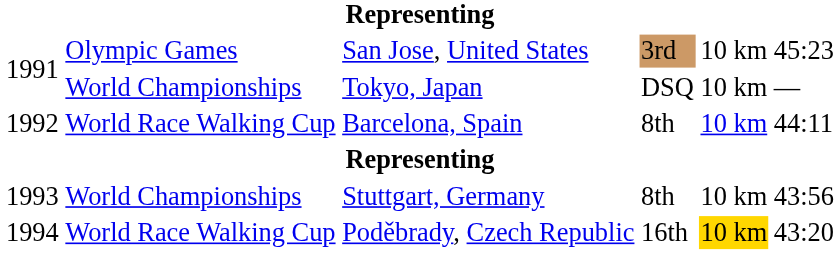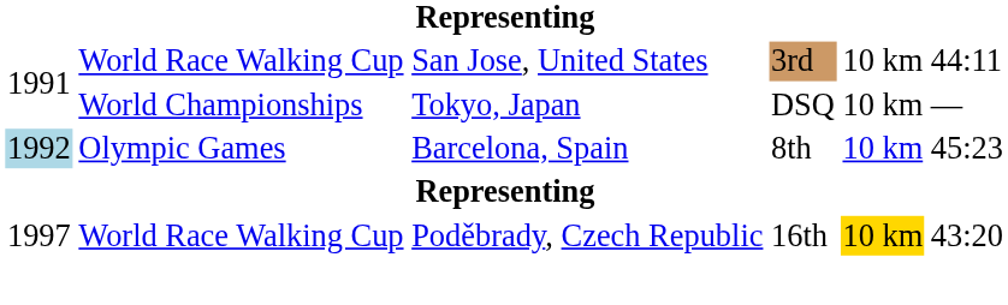 <table>
 <tr>
 <th colspan="6">Representing </th>
 </tr>
 <tr>
 <td rowspan=2>1991</td>
-<td><a href='#'>Olympic Games</a></td>
+<td><a href='#'>World Race Walking Cup</a></td>
 <td><a href='#'>San Jose</a>, <a href='#'>United States</a></td>
 <td bgcolor="cc9966">3rd</td>
 <td>10 km</td>
-<td>45:23</td>
+<td>44:11</td>
 </tr>
 <tr>
 <td><a href='#'>World Championships</a></td>
 <td><a href='#'>Tokyo, Japan</a></td>
 <td>DSQ</td>
 <td>10 km</td>
 <td>—</td>
 </tr>
 <tr>
-<td>1992</td>
-<td><a href='#'>World Race Walking Cup</a></td>
+<td style="background: lightblue;">1992</td>
+<td><a href='#'>Olympic Games</a></td>
 <td><a href='#'>Barcelona, Spain</a></td>
 <td>8th</td>
 <td><a href='#'>10 km</a></td>
-<td>44:11</td>
+<td>45:23</td>
 </tr>
 <tr>
 <th colspan="6">Representing </th>
 </tr>
 <tr>
-<td>1993</td>
-<td><a href='#'>World Championships</a></td>
-<td><a href='#'>Stuttgart, Germany</a></td>
-<td>8th</td>
-<td>10 km</td>
-<td>43:56</td>
-</tr>
-<tr>
-<td>1994</td>
+<td>1997</td>
 <td><a href='#'>World Race Walking Cup</a></td>
 <td><a href='#'>Poděbrady</a>, <a href='#'>Czech Republic</a></td>
 <td>16th</td>
 <td style="background: gold;">10 km</td>
 <td>43:20</td>
 </tr>
 </table>
